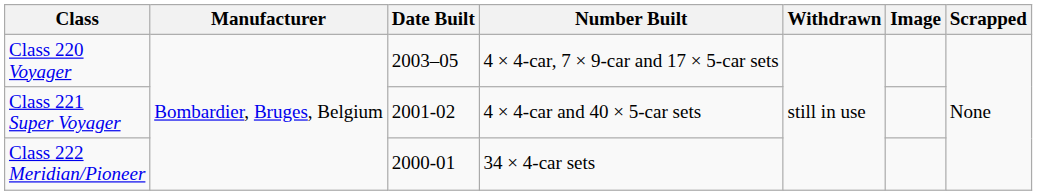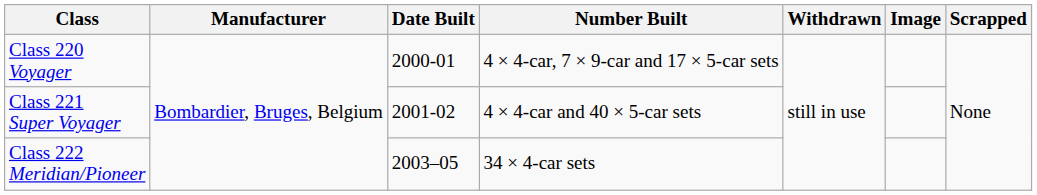 <table class="sort wikitable sortable">
 <tr>
 <th>Class</th>
 <th>Manufacturer</th>
 <th>Date Built</th>
 <th>Number Built</th>
 <th>Withdrawn</th>
 <th>Image</th>
 <th>Scrapped</th>
 </tr>
 <tr>
 <td><a href='#'>Class 220<br><em>Voyager</em></a></td>
 <td rowspan="3"><a href='#'>Bombardier</a>, <a href='#'>Bruges</a>, Belgium</td>
-<td>2003–05</td>
+<td>2000-01</td>
 <td>4 × 4-car, 7 × 9-car and 17 × 5-car sets</td>
 <td rowspan="3">still in use</td>
 <td></td>
 <td rowspan="3">None</td>
 </tr>
 <tr>
 <td><a href='#'>Class 221<br><em>Super Voyager</em></a></td>
 <td>2001-02</td>
 <td>4 × 4-car and 40 × 5-car sets</td>
 <td></td>
 </tr>
 <tr>
 <td><a href='#'>Class 222<br><em>Meridian/Pioneer</em></a></td>
-<td>2000-01</td>
+<td>2003–05</td>
 <td>34 × 4-car sets</td>
 <td></td>
 </tr>
 </table>
